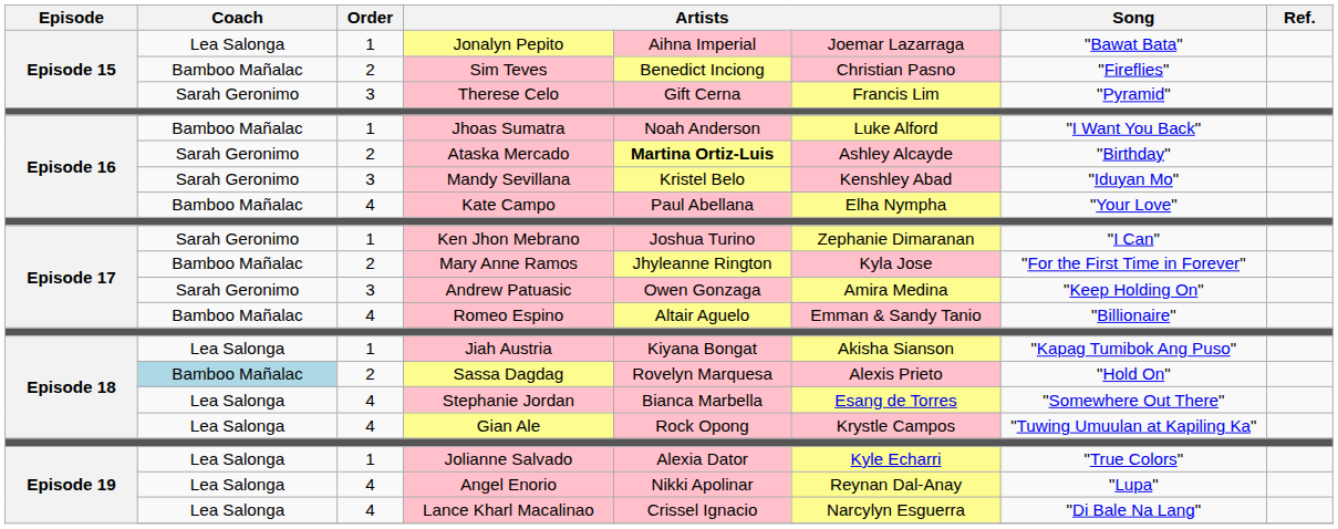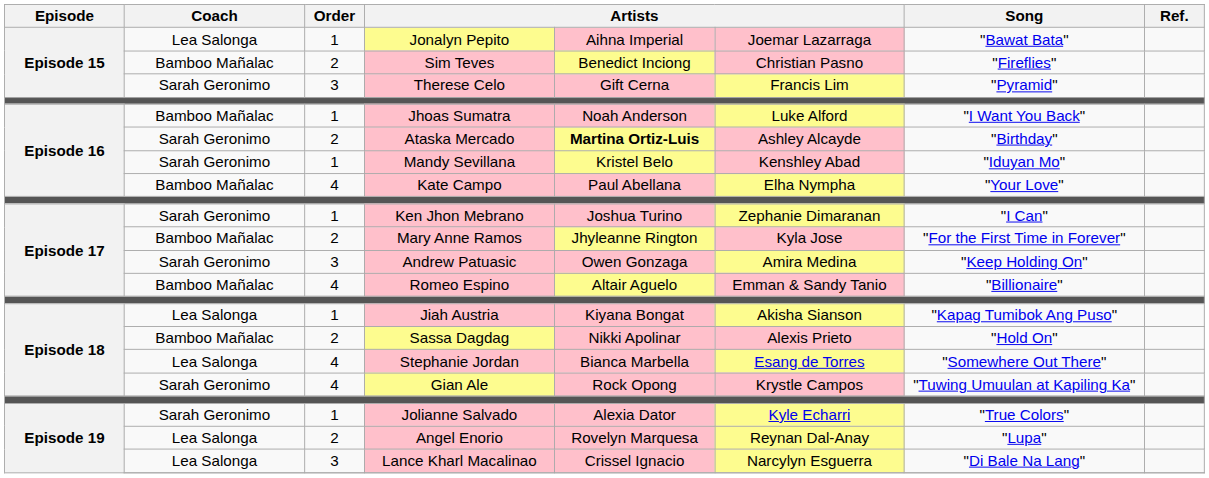 <table class="wikitable" style="text-align:center; line-height:17px; width:100%;">
 <tr>
 <th width="10%">Episode</th>
 <th width="15%">Coach</th>
 <th width="05%">Order</th>
 <th colspan="3" width="45%">Artists</th>
 <th width="20%">Song</th>
 <th width="05%">Ref.</th>
 </tr>
 <tr>
 <th rowspan="3">Episode 15<br><small></small></th>
 <td>Lea Salonga</td>
 <td>1</td>
 <td style="background:#fdfc8f;">Jonalyn Pepito</td>
 <td style="background:pink;">Aihna Imperial</td>
 <td style="background:pink;">Joemar Lazarraga</td>
 <td>"<a href='#'>Bawat Bata</a>"</td>
 <td></td>
 </tr>
 <tr>
 <td>Bamboo Mañalac</td>
 <td>2</td>
 <td style="background:pink;">Sim Teves</td>
 <td style="background:#fdfc8f;">Benedict Inciong</td>
 <td style="background:pink;">Christian Pasno</td>
 <td>"<a href='#'>Fireflies</a>"</td>
 <td></td>
 </tr>
 <tr>
 <td>Sarah Geronimo</td>
 <td>3</td>
 <td style="background:pink;">Therese Celo</td>
 <td style="background:pink;">Gift Cerna</td>
 <td style="background:#fdfc8f;">Francis Lim</td>
 <td>"<a href='#'>Pyramid</a>"</td>
 <td></td>
 </tr>
 <tr>
 <td colspan="8" style="background:#555555;"></td>
 </tr>
 <tr>
 <th rowspan="4">Episode 16<br><small></small></th>
 <td>Bamboo Mañalac</td>
 <td>1</td>
 <td style="background:pink;">Jhoas Sumatra</td>
 <td style="background:pink;">Noah Anderson</td>
 <td style="background:#fdfc8f;">Luke Alford</td>
 <td>"<a href='#'>I Want You Back</a>"</td>
 <td></td>
 </tr>
 <tr>
 <td>Sarah Geronimo</td>
 <td>2</td>
 <td style="background:pink;">Ataska Mercado</td>
 <td style="background:#fdfc8f;"><strong>Martina Ortiz-Luis</strong></td>
 <td style="background:pink;">Ashley Alcayde</td>
 <td>"<a href='#'>Birthday</a>"</td>
 <td></td>
 </tr>
 <tr>
 <td>Sarah Geronimo</td>
-<td>3</td>
+<td>1</td>
 <td style="background:pink;">Mandy Sevillana</td>
 <td style="background:#fdfc8f;">Kristel Belo</td>
 <td style="background:pink;">Kenshley Abad</td>
 <td>"<a href='#'>Iduyan Mo</a>"</td>
 <td></td>
 </tr>
 <tr>
 <td>Bamboo Mañalac</td>
 <td>4</td>
 <td style="background:pink;">Kate Campo</td>
 <td style="background:pink;">Paul Abellana</td>
 <td style="background:#fdfc8f;">Elha Nympha</td>
 <td>"<a href='#'>Your Love</a>"</td>
 <td></td>
 </tr>
 <tr>
 <td colspan="8" style="background:#555555;"></td>
 </tr>
 <tr>
 <th rowspan="4">Episode 17<br><small></small></th>
 <td>Sarah Geronimo</td>
 <td>1</td>
 <td style="background:pink;">Ken Jhon Mebrano</td>
 <td style="background:pink;">Joshua Turino</td>
 <td style="background:#fdfc8f;">Zephanie Dimaranan</td>
 <td>"<a href='#'>I Can</a>"</td>
 <td></td>
 </tr>
 <tr>
 <td>Bamboo Mañalac</td>
 <td>2</td>
 <td style="background:pink;">Mary Anne Ramos</td>
 <td style="background:#fdfc8f;">Jhyleanne Rington</td>
 <td style="background:pink;">Kyla Jose</td>
 <td>"<a href='#'>For the First Time in Forever</a>"</td>
 <td></td>
 </tr>
 <tr>
 <td>Sarah Geronimo</td>
 <td>3</td>
 <td style="background:pink;">Andrew Patuasic</td>
 <td style="background:pink;">Owen Gonzaga</td>
 <td style="background:#fdfc8f;">Amira Medina</td>
 <td>"<a href='#'>Keep Holding On</a>"</td>
 <td></td>
 </tr>
 <tr>
 <td>Bamboo Mañalac</td>
 <td>4</td>
 <td style="background:pink;">Romeo Espino</td>
 <td style="background:#fdfc8f;">Altair Aguelo</td>
 <td style="background:pink;">Emman & Sandy Tanio</td>
 <td>"<a href='#'>Billionaire</a>"</td>
 <td></td>
 </tr>
 <tr>
 <td colspan="8" style="background:#555555;"></td>
 </tr>
 <tr>
 <th rowspan="4">Episode 18<br><small></small></th>
 <td>Lea Salonga</td>
 <td>1</td>
 <td style="background:pink;">Jiah Austria</td>
 <td style="background:pink;">Kiyana Bongat</td>
 <td style="background:#fdfc8f;">Akisha Sianson</td>
 <td>"<a href='#'>Kapag Tumibok Ang Puso</a>"</td>
 <td></td>
 </tr>
 <tr>
-<td style="background: lightblue;">Bamboo Mañalac</td>
+<td>Bamboo Mañalac</td>
 <td>2</td>
 <td style="background:#fdfc8f;">Sassa Dagdag</td>
-<td style="background:pink;">Rovelyn Marquesa</td>
+<td style="background:pink;">Nikki Apolinar</td>
 <td style="background:pink;">Alexis Prieto</td>
 <td>"<a href='#'>Hold On</a>"</td>
 <td></td>
 </tr>
 <tr>
 <td>Lea Salonga</td>
 <td>4</td>
 <td style="background:pink;">Stephanie Jordan</td>
 <td style="background:pink;">Bianca Marbella</td>
 <td style="background:#fdfc8f;"><a href='#'>Esang de Torres</a></td>
 <td>"<a href='#'>Somewhere Out There</a>"</td>
 <td></td>
 </tr>
 <tr>
-<td>Lea Salonga</td>
+<td>Sarah Geronimo</td>
 <td>4</td>
 <td style="background:#fdfc8f;">Gian Ale</td>
 <td style="background:pink;">Rock Opong</td>
 <td style="background:pink;">Krystle Campos</td>
 <td>"<a href='#'>Tuwing Umuulan at Kapiling Ka</a>"</td>
 <td></td>
 </tr>
 <tr>
 <td colspan="8" style="background:#555555;"></td>
 </tr>
 <tr>
 <th rowspan="4">Episode 19<br><small></small></th>
-<td>Lea Salonga</td>
+<td>Sarah Geronimo</td>
 <td>1</td>
 <td style="background:pink;">Jolianne Salvado</td>
 <td style="background:pink;">Alexia Dator</td>
 <td style="background:#fdfc8f;"><a href='#'>Kyle Echarri</a></td>
 <td>"<a href='#'>True Colors</a>"</td>
 <td></td>
 </tr>
 <tr>
 <td>Lea Salonga</td>
-<td>4</td>
+<td>2</td>
 <td style="background:pink;">Angel Enorio</td>
-<td style="background:pink;">Nikki Apolinar</td>
+<td style="background:pink;">Rovelyn Marquesa</td>
 <td style="background:#fdfc8f;">Reynan Dal-Anay</td>
 <td>"<a href='#'>Lupa</a>"</td>
 <td></td>
 </tr>
 <tr>
 <td>Lea Salonga</td>
-<td>4</td>
+<td>3</td>
 <td style="background:pink;">Lance Kharl Macalinao</td>
 <td style="background:pink;">Crissel Ignacio</td>
 <td style="background:#fdfc8f;">Narcylyn Esguerra</td>
 <td>"<a href='#'>Di Bale Na Lang</a>"</td>
 <td></td>
 </tr>
 <tr>
 </tr>
 </table>
